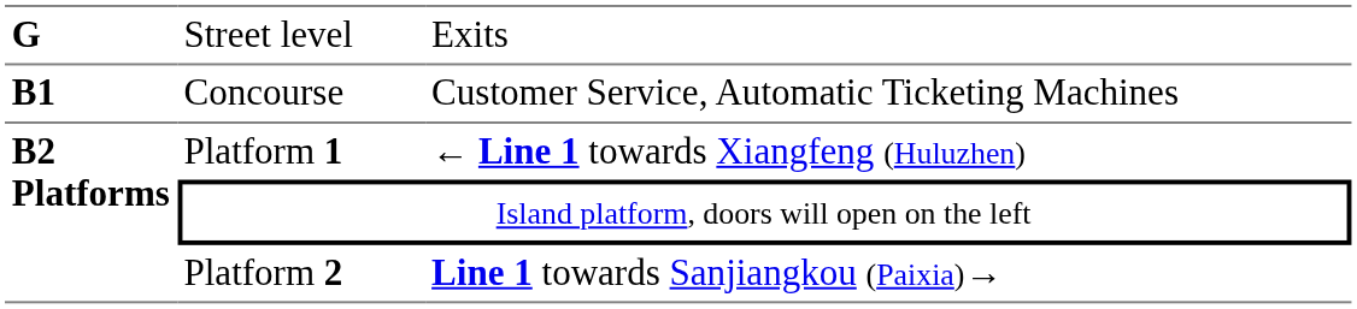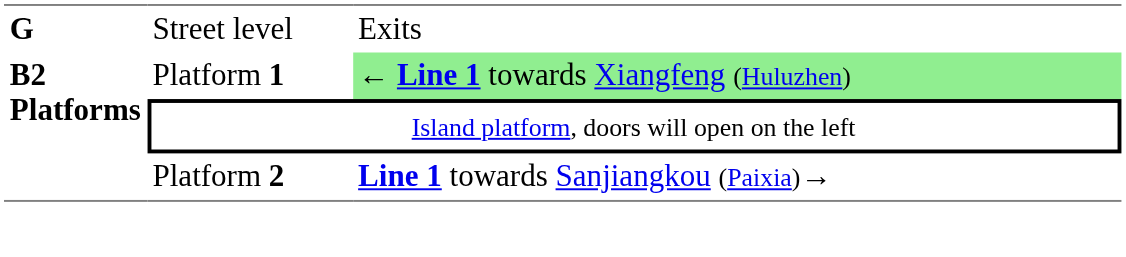 <table border="0" cellspacing="0" cellpadding="3">
 <tr>
 <td style="border-top:solid 1px gray;" width="50" valign="top"><strong>G</strong></td>
 <td style="border-top:solid 1px gray;" width="100" valign="top">Street level</td>
 <td style="border-top:solid 1px gray;" width="390" valign="top">Exits</td>
 </tr>
 <tr>
-<td style="border-bottom:solid 1px gray; border-top:solid 1px gray;" valign="top" width="50"><strong>B1</strong></td>
-<td style="border-bottom:solid 1px gray; border-top:solid 1px gray;" valign="top" width="100">Concourse</td>
-<td style="border-bottom:solid 1px gray; border-top:solid 1px gray;" valign="top" width="390">Customer Service, Automatic Ticketing Machines</td>
-</tr>
-<tr>
 <td rowspan="3" style="border-bottom:solid 1px gray;" valign="top"><strong>B2<br>Platforms</strong></td>
 <td>Platform <strong>1</strong></td>
-<td>← <a href='#'><span><span><strong>Line 1</strong></span></span></a> towards <a href='#'>Xiangfeng</a> <small>(<a href='#'>Huluzhen</a>)</small></td>
+<td style="background: lightgreen;">← <a href='#'><span><span><strong>Line 1</strong></span></span></a> towards <a href='#'>Xiangfeng</a> <small>(<a href='#'>Huluzhen</a>)</small></td>
 </tr>
 <tr>
 <td colspan="2" style="border-right:solid 2px black;border-left:solid 2px black;border-top:solid 2px black;border-bottom:solid 2px black;text-align:center;"><small><a href='#'>Island platform</a>, doors will open on the left</small></td>
 </tr>
 <tr>
 <td style="border-bottom:solid 1px gray;">Platform <strong>2</strong></td>
 <td style="border-bottom:solid 1px gray;"> <a href='#'><span><span><strong>Line 1</strong></span></span></a>  towards <a href='#'>Sanjiangkou</a> <small>(<a href='#'>Paixia</a>)</small>→</td>
 </tr>
 <tr>
 </tr>
 </table>
